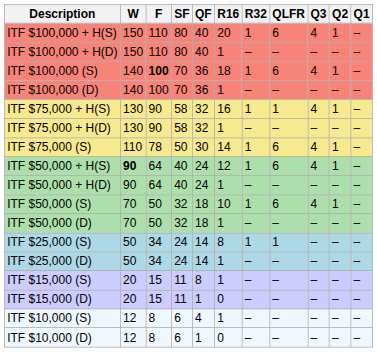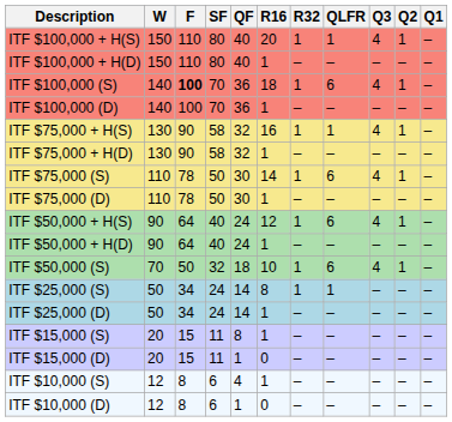 <table class="wikitable">
 <tr style="background:#d1e4fd;">
 <th>Description</th>
 <th>W</th>
 <th>F</th>
 <th>SF</th>
 <th>QF</th>
 <th>R16</th>
 <th>R32</th>
 <th>QLFR</th>
 <th>Q3</th>
 <th>Q2</th>
 <th>Q1</th>
 </tr>
 <tr style="background:#f88379;">
 <td>ITF $100,000 + H(S)</td>
 <td>150</td>
 <td>110</td>
 <td>80</td>
 <td>40</td>
 <td>20</td>
 <td>1</td>
-<td>6</td>
+<td>1</td>
 <td>4</td>
 <td>1</td>
 <td>–</td>
 </tr>
 <tr style="background:#f88379;">
 <td>ITF $100,000 + H(D)</td>
 <td>150</td>
 <td>110</td>
 <td>80</td>
 <td>40</td>
 <td>1</td>
 <td>–</td>
 <td>–</td>
 <td>–</td>
 <td>–</td>
 <td>–</td>
 </tr>
 <tr style="background:#f88379;">
 <td>ITF $100,000 (S)</td>
 <td>140</td>
 <td><strong>100</strong></td>
 <td>70</td>
 <td>36</td>
 <td>18</td>
 <td>1</td>
 <td>6</td>
 <td>4</td>
 <td>1</td>
 <td>–</td>
 </tr>
 <tr style="background:#f88379;">
 <td>ITF $100,000 (D)</td>
 <td>140</td>
 <td>100</td>
 <td>70</td>
 <td>36</td>
 <td>1</td>
 <td>–</td>
 <td>–</td>
 <td>–</td>
 <td>–</td>
 <td>–</td>
 </tr>
 <tr style="background:#f7e98e;">
 <td>ITF $75,000 + H(S)</td>
 <td>130</td>
 <td>90</td>
 <td>58</td>
 <td>32</td>
 <td>16</td>
 <td>1</td>
 <td>1</td>
 <td>4</td>
 <td>1</td>
 <td>–</td>
 </tr>
 <tr style="background:#f7e98e;">
 <td>ITF $75,000 + H(D)</td>
 <td>130</td>
 <td>90</td>
 <td>58</td>
 <td>32</td>
 <td>1</td>
 <td>–</td>
 <td>–</td>
 <td>–</td>
 <td>–</td>
 <td>–</td>
 </tr>
 <tr style="background:#f7e98e;">
 <td>ITF $75,000 (S)</td>
 <td>110</td>
 <td>78</td>
 <td>50</td>
 <td>30</td>
 <td>14</td>
 <td>1</td>
 <td>6</td>
 <td>4</td>
 <td>1</td>
 <td>–</td>
 </tr>
+<tr style="background:#f7e98e;">
+<td>ITF $75,000 (D)</td>
+<td>110</td>
+<td>78</td>
+<td>50</td>
+<td>30</td>
+<td>1</td>
+<td>–</td>
+<td>–</td>
+<td>–</td>
+<td>–</td>
+<td>–</td>
+</tr>
 <tr style="background:#addfad;">
 <td>ITF $50,000 + H(S)</td>
-<td><strong>90</strong></td>
+<td>90</td>
 <td>64</td>
 <td>40</td>
 <td>24</td>
 <td>12</td>
 <td>1</td>
 <td>6</td>
 <td>4</td>
 <td>1</td>
 <td>–</td>
 </tr>
 <tr style="background:#addfad;">
 <td>ITF $50,000 + H(D)</td>
 <td>90</td>
 <td>64</td>
 <td>40</td>
 <td>24</td>
 <td>1</td>
 <td>–</td>
 <td>–</td>
 <td>–</td>
 <td>–</td>
 <td>–</td>
 </tr>
 <tr style="background:#addfad;">
 <td>ITF $50,000 (S)</td>
 <td>70</td>
 <td>50</td>
 <td>32</td>
 <td>18</td>
 <td>10</td>
 <td>1</td>
 <td>6</td>
 <td>4</td>
 <td>1</td>
-<td>–</td>
-</tr>
-<tr style="background:#addfad;">
-<td>ITF $50,000 (D)</td>
-<td>70</td>
-<td>50</td>
-<td>32</td>
-<td>18</td>
-<td>1</td>
-<td>–</td>
-<td>–</td>
-<td>–</td>
-<td>–</td>
 <td>–</td>
 </tr>
 <tr style="background:lightblue;">
 <td>ITF $25,000 (S)</td>
 <td>50</td>
 <td>34</td>
 <td>24</td>
 <td>14</td>
 <td>8</td>
 <td>1</td>
 <td>1</td>
 <td>–</td>
 <td>–</td>
 <td>–</td>
 </tr>
 <tr style="background:lightblue;">
 <td>ITF $25,000 (D)</td>
 <td>50</td>
 <td>34</td>
 <td>24</td>
 <td>14</td>
 <td>1</td>
 <td>–</td>
 <td>–</td>
 <td>–</td>
 <td>–</td>
 <td>–</td>
 </tr>
 <tr style="background:#ccccff;">
 <td>ITF $15,000 (S)</td>
 <td>20</td>
 <td>15</td>
 <td>11</td>
 <td>8</td>
 <td>1</td>
 <td>–</td>
 <td>–</td>
 <td>–</td>
 <td>–</td>
 <td>–</td>
 </tr>
 <tr style="background:#ccccff;">
 <td>ITF $15,000 (D)</td>
 <td>20</td>
 <td>15</td>
 <td>11</td>
 <td>1</td>
 <td>0</td>
 <td>–</td>
 <td>–</td>
 <td>–</td>
 <td>–</td>
 <td>–</td>
 </tr>
 <tr style="background:#f0f8ff;">
 <td>ITF $10,000 (S)</td>
 <td>12</td>
 <td>8</td>
 <td>6</td>
 <td>4</td>
 <td>1</td>
 <td>–</td>
 <td>–</td>
 <td>–</td>
 <td>–</td>
 <td>–</td>
 </tr>
 <tr style="background:#f0f8ff;">
 <td>ITF $10,000 (D)</td>
 <td>12</td>
 <td>8</td>
 <td>6</td>
 <td>1</td>
 <td>0</td>
 <td>–</td>
 <td>–</td>
 <td>–</td>
 <td>–</td>
 <td>–</td>
 </tr>
 </table>
